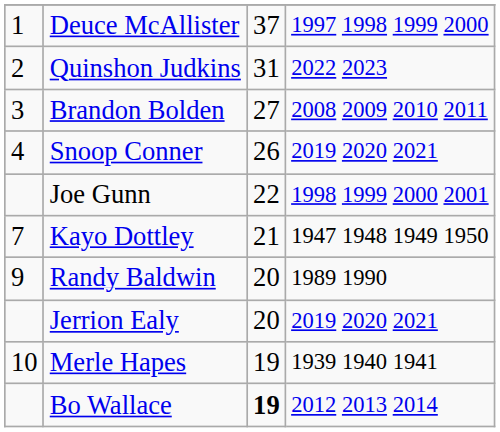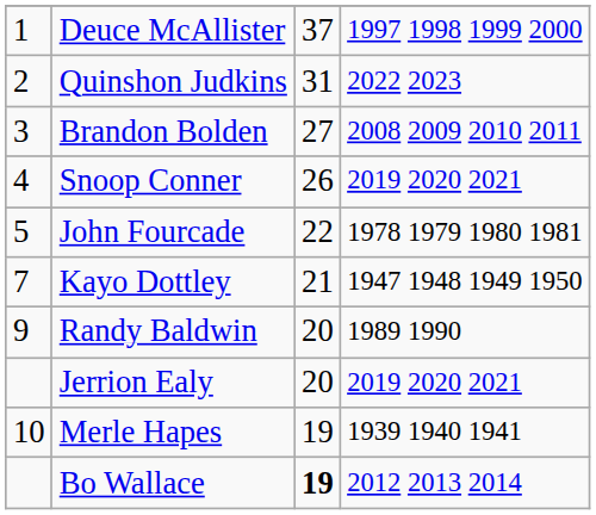 <table class="wikitable">
 <tr>
 </tr>
 <tr>
 <td>1</td>
 <td><a href='#'>Deuce McAllister</a></td>
 <td>37</td>
 <td style="font-size:85%;"><a href='#'>1997</a> <a href='#'>1998</a> <a href='#'>1999</a> <a href='#'>2000</a></td>
 </tr>
 <tr>
 <td>2</td>
 <td><a href='#'>Quinshon Judkins</a></td>
 <td>31</td>
 <td style="font-size:85%;"><a href='#'>2022</a> <a href='#'>2023</a></td>
 </tr>
 <tr>
 <td>3</td>
 <td><a href='#'>Brandon Bolden</a></td>
 <td>27</td>
 <td style="font-size:85%;"><a href='#'>2008</a> <a href='#'>2009</a> <a href='#'>2010</a> <a href='#'>2011</a></td>
 </tr>
 <tr>
 <td>4</td>
 <td><a href='#'>Snoop Conner</a></td>
 <td>26</td>
 <td style="font-size:85%;"><a href='#'>2019</a> <a href='#'>2020</a> <a href='#'>2021</a></td>
 </tr>
 <tr>
-<td></td>
-<td>Joe Gunn</td>
+<td>5</td>
+<td><a href='#'>John Fourcade</a></td>
 <td>22</td>
-<td style="font-size:85%;"><a href='#'>1998</a> <a href='#'>1999</a> <a href='#'>2000</a> <a href='#'>2001</a></td>
+<td style="font-size:85%;">1978 1979 1980 1981</td>
 </tr>
 <tr>
 <td>7</td>
 <td><a href='#'>Kayo Dottley</a></td>
 <td>21</td>
 <td style="font-size:85%;">1947 1948 1949 1950</td>
 </tr>
 <tr>
 <td>9</td>
 <td><a href='#'>Randy Baldwin</a></td>
 <td>20</td>
 <td style="font-size:85%;">1989 1990</td>
 </tr>
 <tr>
 <td></td>
 <td><a href='#'>Jerrion Ealy</a></td>
 <td>20</td>
 <td style="font-size:85%;"><a href='#'>2019</a> <a href='#'>2020</a> <a href='#'>2021</a></td>
 </tr>
 <tr>
 <td>10</td>
 <td><a href='#'>Merle Hapes</a></td>
 <td>19</td>
 <td style="font-size:85%;">1939 1940 1941</td>
 </tr>
 <tr>
 <td></td>
 <td><a href='#'>Bo Wallace</a></td>
 <td><strong>19</strong></td>
 <td style="font-size:85%;"><a href='#'>2012</a> <a href='#'>2013</a> <a href='#'>2014</a></td>
 </tr>
 </table>
